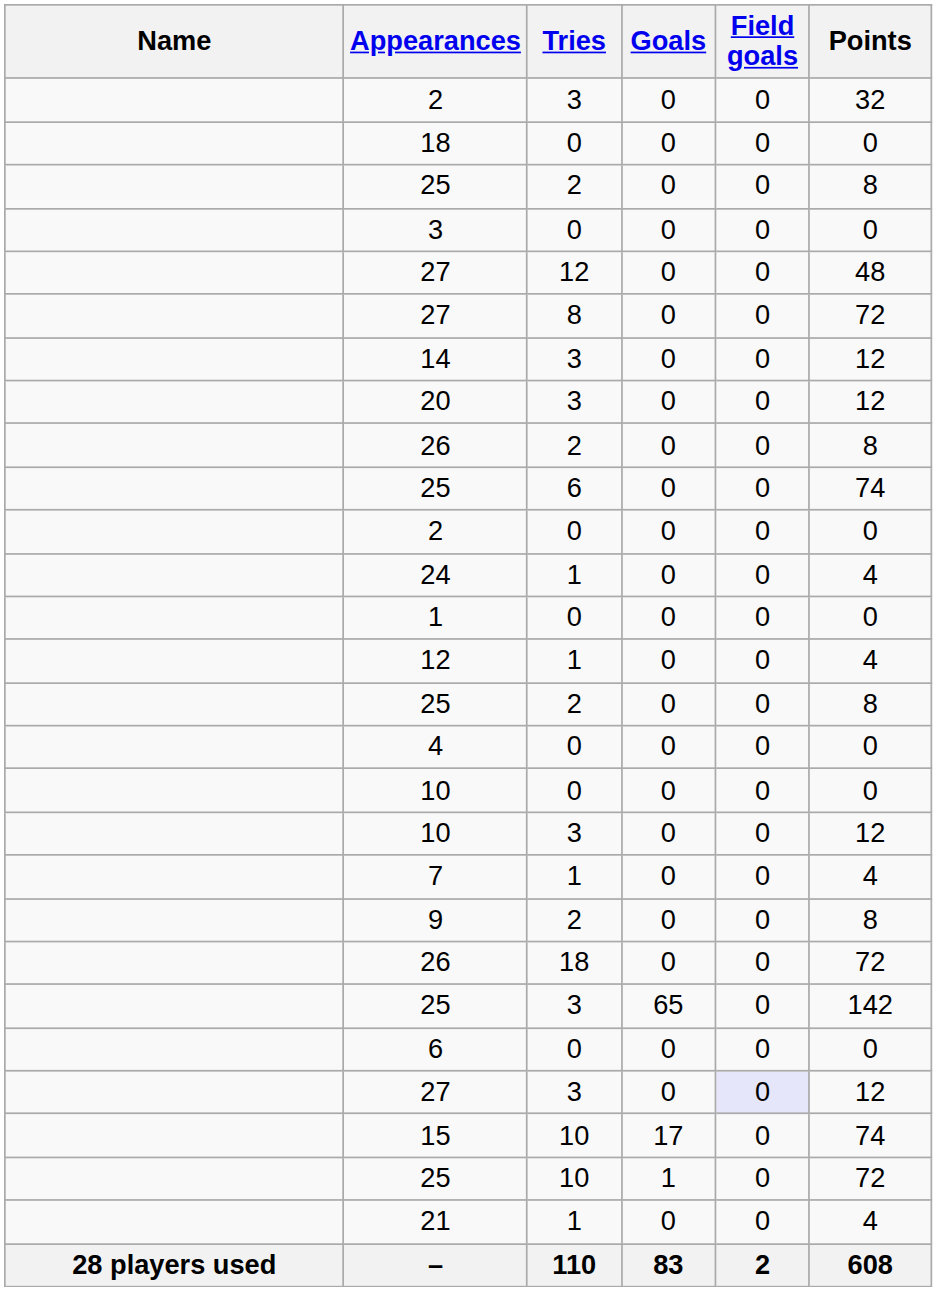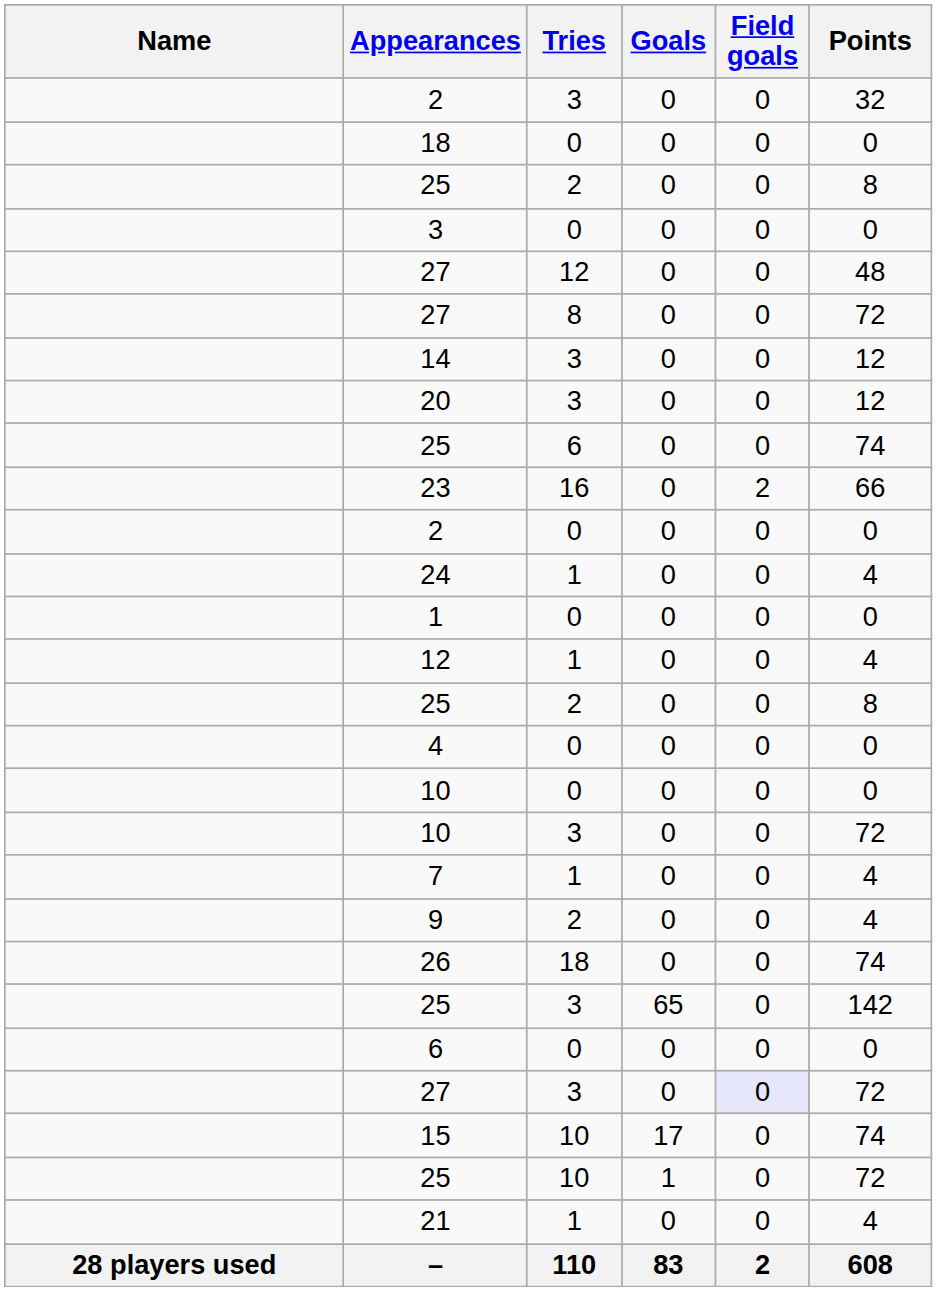 <table class="wikitable sortable" style="text-align: center;">
 <tr>
 <th style="width:12em">Name</th>
 <th><a href='#'>Appearances</a></th>
 <th style="width:3em"><a href='#'>Tries</a></th>
 <th style="width:3em"><a href='#'>Goals</a></th>
 <th style="width:3em"><a href='#'>Field goals</a></th>
 <th style="width:4em">Points</th>
 </tr>
 <tr>
 <td style="text-align:left;"></td>
 <td>2</td>
 <td>3</td>
 <td>0</td>
 <td>0</td>
 <td>32</td>
 </tr>
 <tr>
 <td style="text-align:left;"></td>
 <td>18</td>
 <td>0</td>
 <td>0</td>
 <td>0</td>
 <td>0</td>
 </tr>
 <tr>
 <td style="text-align:left;"></td>
 <td>25</td>
 <td>2</td>
 <td>0</td>
 <td>0</td>
 <td>8</td>
 </tr>
 <tr>
 <td style="text-align:left;"></td>
 <td>3</td>
 <td>0</td>
 <td>0</td>
 <td>0</td>
 <td>0</td>
 </tr>
 <tr>
 <td style="text-align:left;"></td>
 <td>27</td>
 <td>12</td>
 <td>0</td>
 <td>0</td>
 <td>48</td>
 </tr>
 <tr>
 <td style="text-align:left;"></td>
 <td>27</td>
 <td>8</td>
 <td>0</td>
 <td>0</td>
 <td>72</td>
 </tr>
 <tr>
 <td style="text-align:left;"></td>
 <td>14</td>
 <td>3</td>
 <td>0</td>
 <td>0</td>
 <td>12</td>
 </tr>
 <tr>
 <td style="text-align:left;"></td>
 <td>20</td>
 <td>3</td>
 <td>0</td>
 <td>0</td>
 <td>12</td>
 </tr>
 <tr>
 <td style="text-align:left;"></td>
-<td>26</td>
-<td>2</td>
-<td>0</td>
-<td>0</td>
-<td>8</td>
-</tr>
-<tr>
-<td style="text-align:left;"></td>
 <td>25</td>
 <td>6</td>
 <td>0</td>
 <td>0</td>
 <td>74</td>
+</tr>
+<tr>
+<td style="text-align:left;"></td>
+<td>23</td>
+<td>16</td>
+<td>0</td>
+<td>2</td>
+<td>66</td>
 </tr>
 <tr>
 <td style="text-align:left;"></td>
 <td>2</td>
 <td>0</td>
 <td>0</td>
 <td>0</td>
 <td>0</td>
 </tr>
 <tr>
 <td style="text-align:left;"></td>
 <td>24</td>
 <td>1</td>
 <td>0</td>
 <td>0</td>
 <td>4</td>
 </tr>
 <tr>
 <td style="text-align:left;"></td>
 <td>1</td>
 <td>0</td>
 <td>0</td>
 <td>0</td>
 <td>0</td>
 </tr>
 <tr>
 <td style="text-align:left;"></td>
 <td>12</td>
 <td>1</td>
 <td>0</td>
 <td>0</td>
 <td>4</td>
 </tr>
 <tr>
 <td style="text-align:left;"></td>
 <td>25</td>
 <td>2</td>
 <td>0</td>
 <td>0</td>
 <td>8</td>
 </tr>
 <tr>
 <td style="text-align:left;"></td>
 <td>4</td>
 <td>0</td>
 <td>0</td>
 <td>0</td>
 <td>0</td>
 </tr>
 <tr>
 <td style="text-align:left;"></td>
 <td>10</td>
 <td>0</td>
 <td>0</td>
 <td>0</td>
 <td>0</td>
 </tr>
 <tr>
 <td style="text-align:left;"></td>
 <td>10</td>
 <td>3</td>
 <td>0</td>
 <td>0</td>
-<td>12</td>
+<td>72</td>
 </tr>
 <tr>
 <td style="text-align:left;"></td>
 <td>7</td>
 <td>1</td>
 <td>0</td>
 <td>0</td>
 <td>4</td>
 </tr>
 <tr>
 <td style="text-align:left;"></td>
 <td>9</td>
 <td>2</td>
 <td>0</td>
 <td>0</td>
-<td>8</td>
+<td>4</td>
 </tr>
 <tr>
 <td style="text-align:left;"></td>
 <td>26</td>
 <td>18</td>
 <td>0</td>
 <td>0</td>
-<td>72</td>
+<td>74</td>
 </tr>
 <tr>
 <td style="text-align:left;"></td>
 <td>25</td>
 <td>3</td>
 <td>65</td>
 <td>0</td>
 <td>142</td>
 </tr>
 <tr>
 <td style="text-align:left;"></td>
 <td>6</td>
 <td>0</td>
 <td>0</td>
 <td>0</td>
 <td>0</td>
 </tr>
 <tr>
 <td style="text-align:left;"></td>
 <td>27</td>
 <td>3</td>
 <td>0</td>
 <td style="background: lavender;">0</td>
-<td>12</td>
+<td>72</td>
 </tr>
 <tr>
 <td style="text-align:left;"></td>
 <td>15</td>
 <td>10</td>
 <td>17</td>
 <td>0</td>
 <td>74</td>
 </tr>
 <tr>
 <td style="text-align:left;"></td>
 <td>25</td>
 <td>10</td>
 <td>1</td>
 <td>0</td>
 <td>72</td>
 </tr>
 <tr>
 <td style="text-align:left;"></td>
 <td>21</td>
 <td>1</td>
 <td>0</td>
 <td>0</td>
 <td>4</td>
 </tr>
 <tr class="sortbottom">
 <th>28 players used</th>
 <th>–</th>
 <th>110</th>
 <th>83</th>
 <th>2</th>
 <th>608</th>
 </tr>
 </table>
